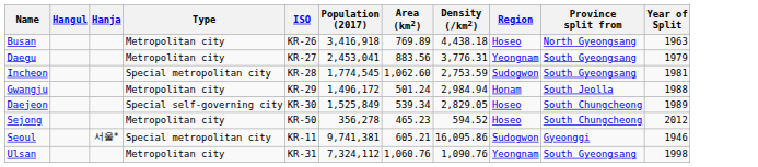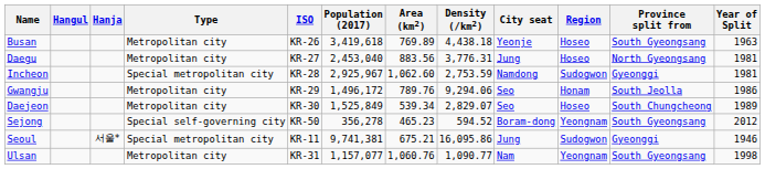 <table class="wikitable sortable">
 <tr>
 <th>Name</th>
 <th><a href='#'>Hangul</a></th>
 <th><a href='#'>Hanja</a></th>
 <th>Type</th>
 <th><a href='#'>ISO</a></th>
 <th>Population<br>(2017)</th>
 <th>Area<br>(km<sup>2</sup>)</th>
 <th>Density<br>(/km<sup>2</sup>)</th>
+<th>City seat</th>
 <th><a href='#'>Region</a></th>
 <th>Province<br>split from</th>
 <th>Year of<br>Split</th>
 </tr>
 <tr>
 <td><a href='#'>Busan</a></td>
 <td align=center><span></span></td>
 <td align=center><span></span></td>
 <td>Metropolitan city</td>
 <td>KR-26</td>
-<td align=right>3,416,918</td>
+<td align=right>3,419,618</td>
 <td align=right>769.89</td>
 <td align=right>4,438.18</td>
+<td><a href='#'>Yeonje</a></td>
 <td><a href='#'>Hoseo</a></td>
-<td><a href='#'>North Gyeongsang</a></td>
+<td><a href='#'>South Gyeongsang</a></td>
 <td align=right>1963</td>
 </tr>
 <tr>
 <td><a href='#'>Daegu</a></td>
 <td align=center><span></span></td>
 <td align=center><span></span></td>
 <td>Metropolitan city</td>
 <td>KR-27</td>
-<td align=right>2,453,041</td>
+<td align=right>2,453,040</td>
 <td align=right>883.56</td>
 <td align=right>3,776.31</td>
-<td><a href='#'>Yeongnam</a></td>
-<td><a href='#'>South Gyeongsang</a></td>
-<td align=right>1979</td>
+<td><a href='#'>Jung</a></td>
+<td><a href='#'>Hoseo</a></td>
+<td><a href='#'>North Gyeongsang</a></td>
+<td align=right>1981</td>
 </tr>
 <tr>
 <td><a href='#'>Incheon</a></td>
 <td align=center><span></span></td>
 <td align=center><span></span></td>
 <td>Special metropolitan city</td>
 <td>KR-28</td>
-<td align=right>1,774,545</td>
+<td align=right>2,925,967</td>
 <td align=right>1,062.60</td>
 <td align=right>2,753.59</td>
+<td><a href='#'>Namdong</a></td>
 <td><a href='#'>Sudogwon</a></td>
-<td><a href='#'>South Gyeongsang</a></td>
+<td><a href='#'>Gyeonggi</a></td>
 <td align=right>1981</td>
 </tr>
 <tr>
 <td><a href='#'>Gwangju</a></td>
 <td align=center><span></span></td>
 <td align=center><span></span></td>
 <td>Metropolitan city</td>
 <td>KR-29</td>
 <td align=right>1,496,172</td>
-<td align=right>501.24</td>
-<td align=right>2,984.94</td>
+<td align=right>789.76</td>
+<td align=right>9,294.06</td>
+<td><a href='#'>Seo</a></td>
 <td><a href='#'>Honam</a></td>
 <td><a href='#'>South Jeolla</a></td>
-<td align=right>1988</td>
+<td align=right>1986</td>
 </tr>
 <tr>
 <td><a href='#'>Daejeon</a></td>
 <td align=center><span></span></td>
 <td align=center><span></span></td>
-<td>Special self-governing city</td>
+<td>Metropolitan city</td>
 <td>KR-30</td>
 <td align=right>1,525,849</td>
 <td align=right>539.34</td>
-<td align=right>2,829.05</td>
+<td align=right>2,829.07</td>
+<td><a href='#'>Seo</a></td>
 <td><a href='#'>Hoseo</a></td>
 <td><a href='#'>South Chungcheong</a></td>
 <td align=right>1989</td>
 </tr>
 <tr>
 <td><a href='#'>Sejong</a></td>
 <td align=center><span></span></td>
 <td align=center><span></span></td>
-<td>Metropolitan city</td>
+<td>Special self-governing city</td>
 <td>KR-50</td>
 <td align=right>356,278</td>
 <td align="right">465.23</td>
 <td align=right>594.52</td>
-<td><a href='#'>Hoseo</a></td>
-<td><a href='#'>South Chungcheong</a></td>
+<td><a href='#'>Boram-dong</a></td>
+<td><a href='#'>Yeongnam</a></td>
+<td><a href='#'>South Gyeongsang</a></td>
 <td align=right>2012</td>
 </tr>
 <tr>
 <td><a href='#'>Seoul</a></td>
 <td align=center><span></span></td>
 <td align=center><span><span>서울</span>*</span></td>
 <td>Special metropolitan city</td>
 <td>KR-11</td>
 <td align=right>9,741,381</td>
-<td align=right>605.21</td>
+<td align=right>675.21</td>
 <td align=right>16,095.86</td>
+<td><a href='#'>Jung</a></td>
 <td><a href='#'>Sudogwon</a></td>
 <td><a href='#'>Gyeonggi</a></td>
 <td align=right>1946</td>
 </tr>
 <tr>
 <td><a href='#'>Ulsan</a></td>
 <td align=center><span></span></td>
 <td align=center><span></span></td>
 <td>Metropolitan city</td>
 <td>KR-31</td>
-<td align=right>7,324,112</td>
+<td align=right>1,157,077</td>
 <td align=right>1,060.76</td>
-<td align=right>1,090.76</td>
+<td align=right>1,090.77</td>
+<td><a href='#'>Nam</a></td>
 <td><a href='#'>Yeongnam</a></td>
 <td><a href='#'>South Gyeongsang</a></td>
 <td align=right>1998</td>
 </tr>
 </table>
